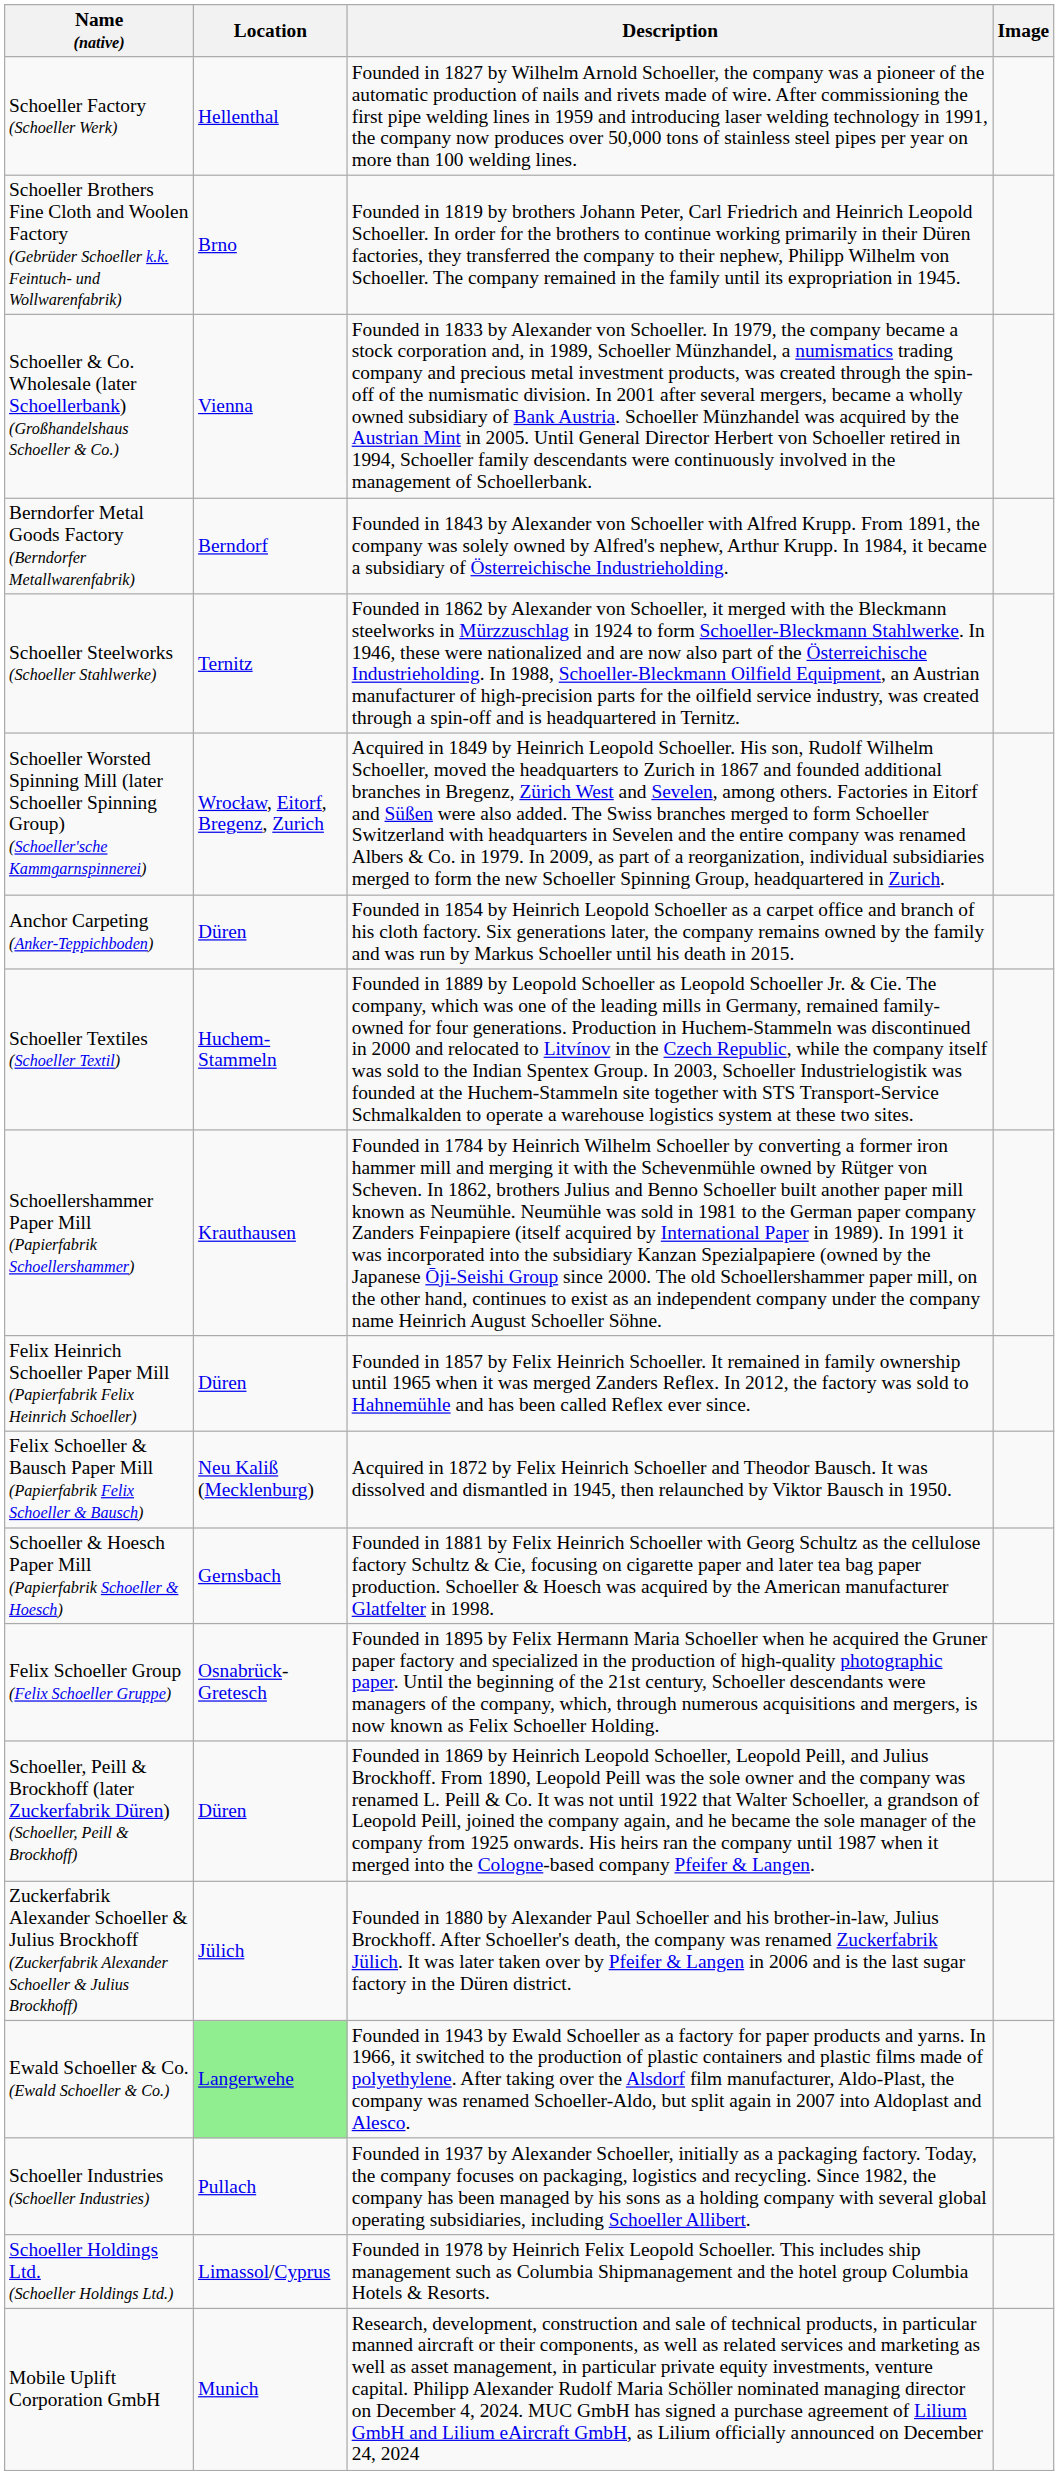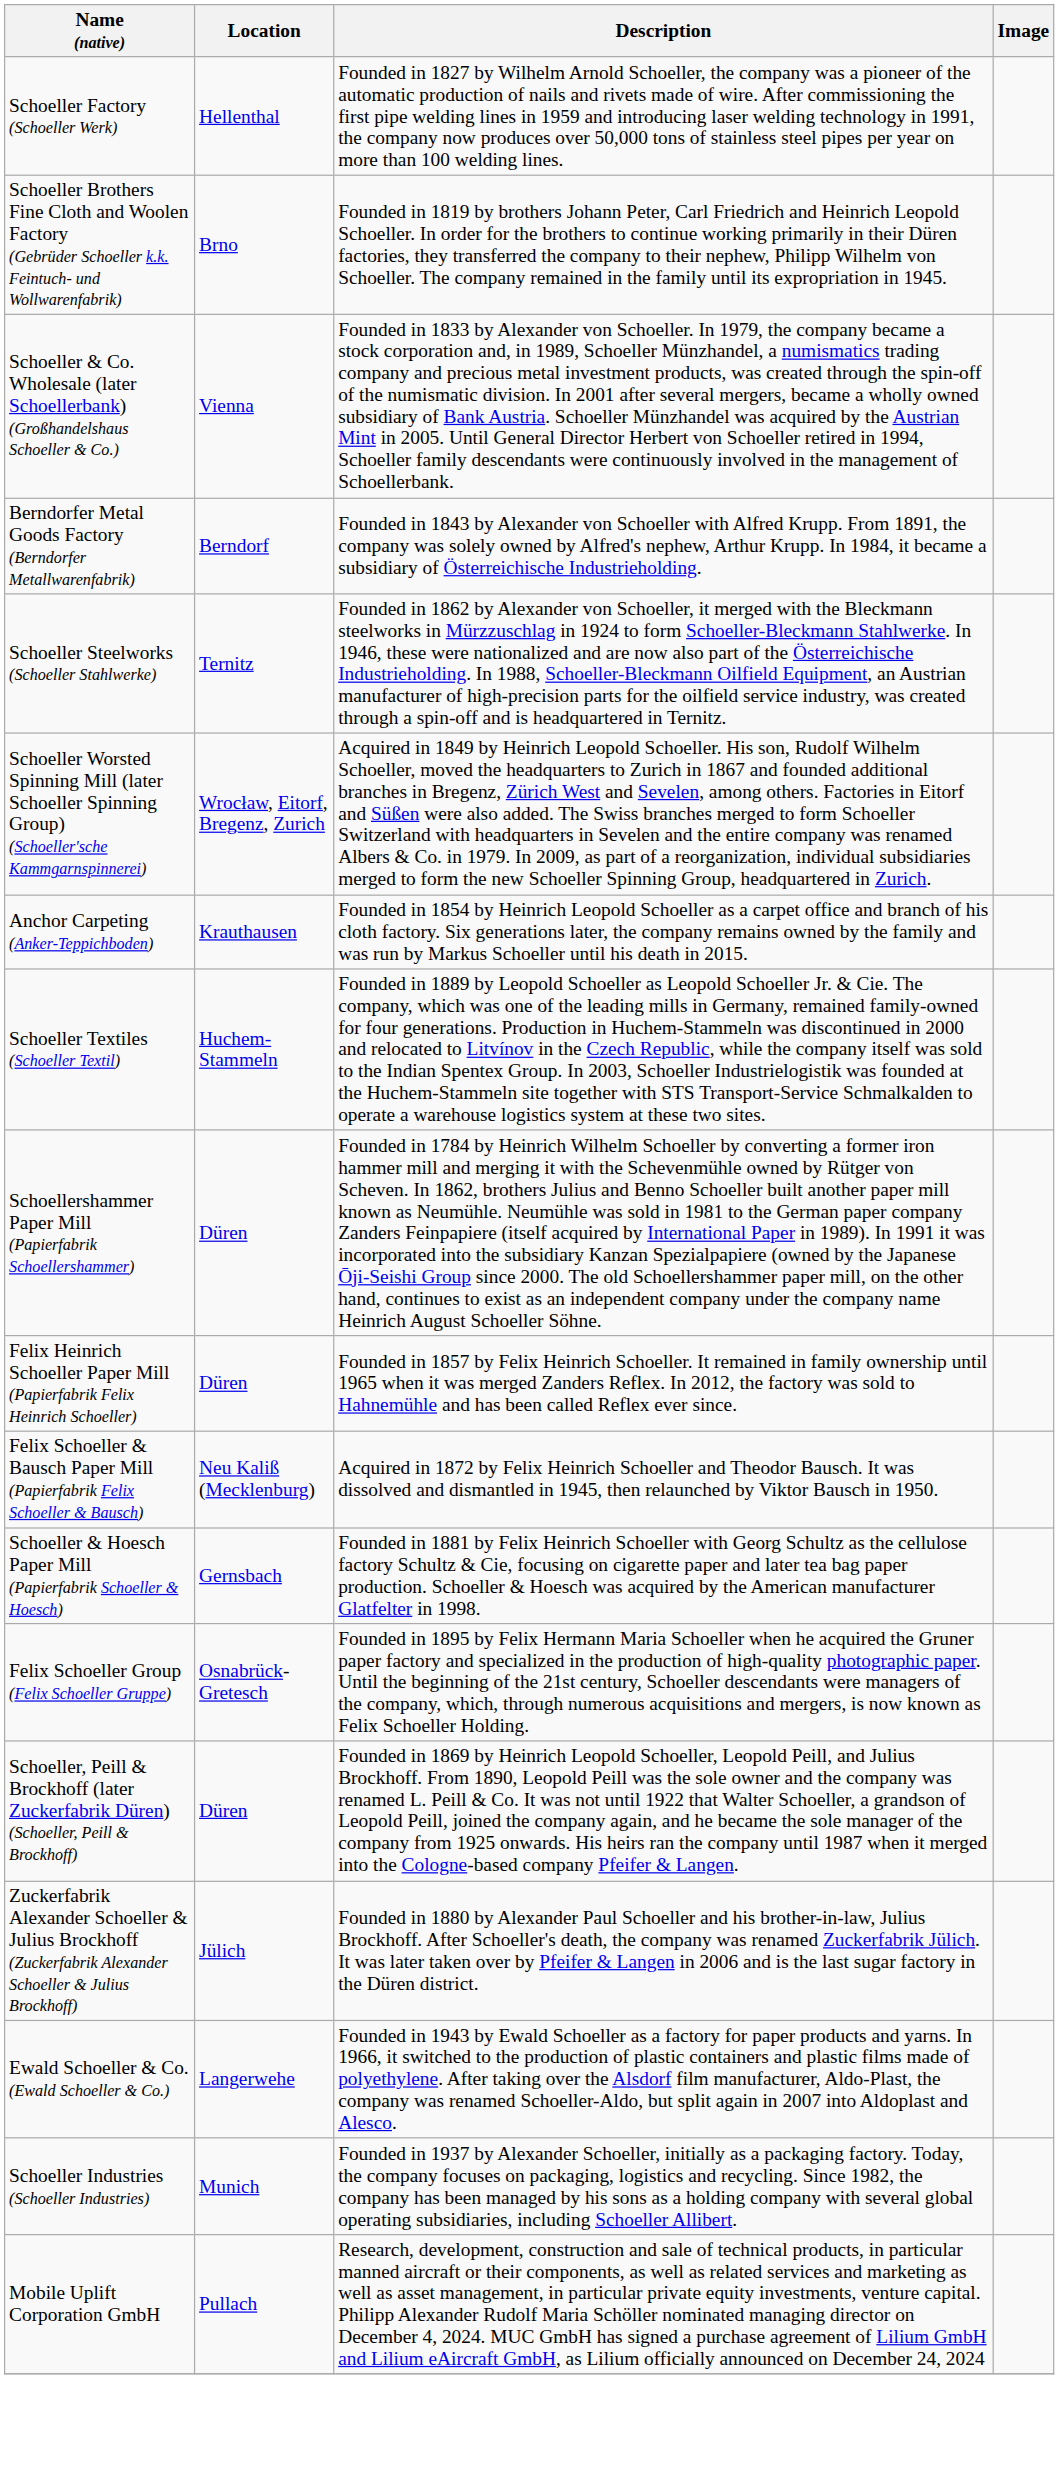 <table class="wikitable sortable">
 <tr>
 <th>Name <br><small><em>(native)</em></small></th>
 <th>Location</th>
 <th>Description</th>
 <th>Image</th>
 </tr>
 <tr>
 <td>Schoeller Factory <br><small><em>(Schoeller Werk)</em></small></td>
 <td><a href='#'>Hellenthal</a></td>
 <td>Founded in 1827 by Wilhelm Arnold Schoeller, the company was a pioneer of the automatic production of nails and rivets made of wire. After commissioning the first pipe welding lines in 1959 and introducing laser welding technology in 1991, the company now produces over 50,000 tons of stainless steel pipes per year on more than 100 welding lines.</td>
 <td></td>
 </tr>
 <tr>
 <td>Schoeller Brothers Fine Cloth and Woolen Factory <br><small><em>(Gebrüder Schoeller <a href='#'>k.k.</a> Feintuch- und Wollwarenfabrik)</em></small></td>
 <td><a href='#'>Brno</a></td>
 <td>Founded in 1819 by brothers Johann Peter, Carl Friedrich and Heinrich Leopold Schoeller. In order for the brothers to continue working primarily in their Düren factories, they transferred the company to their nephew, Philipp Wilhelm von Schoeller. The company remained in the family until its expropriation in 1945.</td>
 <td></td>
 </tr>
 <tr>
 <td>Schoeller & Co. Wholesale (later <a href='#'>Schoellerbank</a>)<br><small><em>(Großhandelshaus Schoeller & Co.)</em></small></td>
 <td><a href='#'>Vienna</a></td>
 <td>Founded in 1833 by Alexander von Schoeller. In 1979, the company became a stock corporation and, in 1989, Schoeller Münzhandel, a <a href='#'>numismatics</a> trading company and precious metal investment products, was created through the spin-off of the numismatic division. In 2001 after several mergers, became a wholly owned subsidiary of <a href='#'>Bank Austria</a>. Schoeller Münzhandel was acquired by the <a href='#'>Austrian Mint</a> in 2005. Until General Director Herbert von Schoeller retired in 1994, Schoeller family descendants were continuously involved in the management of Schoellerbank.</td>
 <td></td>
 </tr>
 <tr>
 <td>Berndorfer Metal Goods Factory<br><small><em>(Berndorfer Metallwarenfabrik)</em></small></td>
 <td><a href='#'>Berndorf</a></td>
 <td>Founded in 1843 by Alexander von Schoeller with Alfred Krupp. From 1891, the company was solely owned by Alfred's nephew, Arthur Krupp. In 1984, it became a subsidiary of <a href='#'>Österreichische Industrieholding</a>.</td>
 <td></td>
 </tr>
 <tr>
 <td>Schoeller Steelworks<br><small><em>(Schoeller Stahlwerke)</em></small></td>
 <td><a href='#'>Ternitz</a></td>
 <td>Founded in 1862 by Alexander von Schoeller, it merged with the Bleckmann steelworks in <a href='#'>Mürzzuschlag</a> in 1924 to form <a href='#'>Schoeller-Bleckmann Stahlwerke</a>. In 1946, these were nationalized and are now also part of the <a href='#'>Österreichische Industrieholding</a>. In 1988, <a href='#'>Schoeller-Bleckmann Oilfield Equipment</a>, an Austrian manufacturer of high-precision parts for the oilfield service industry, was created through a spin-off and is headquartered in Ternitz.</td>
 <td></td>
 </tr>
 <tr>
 <td>Schoeller Worsted Spinning Mill (later Schoeller Spinning Group)<br><small><em>(<a href='#'>Schoeller'sche Kammgarnspinnerei</a>)</em></small></td>
 <td><a href='#'>Wrocław</a>, <a href='#'>Eitorf</a>, <a href='#'>Bregenz</a>, <a href='#'>Zurich</a></td>
 <td>Acquired in 1849 by Heinrich Leopold Schoeller. His son, Rudolf Wilhelm Schoeller, moved the headquarters to Zurich in 1867 and founded additional branches in Bregenz, <a href='#'>Zürich West</a> and <a href='#'>Sevelen</a>, among others. Factories in Eitorf and <a href='#'>Süßen</a> were also added. The Swiss branches merged to form Schoeller Switzerland with headquarters in Sevelen and the entire company was renamed Albers & Co. in 1979. In 2009, as part of a reorganization, individual subsidiaries merged to form the new Schoeller Spinning Group, headquartered in <a href='#'>Zurich</a>.</td>
 <td></td>
 </tr>
 <tr>
 <td>Anchor Carpeting<br><small><em>(<a href='#'>Anker-Teppichboden</a>)</em></small></td>
-<td><a href='#'>Düren</a></td>
+<td><a href='#'>Krauthausen</a></td>
 <td>Founded in 1854 by Heinrich Leopold Schoeller as a carpet office and branch of his cloth factory. Six generations later, the company remains owned by the family and was run by Markus Schoeller until his death in 2015.</td>
 <td></td>
 </tr>
 <tr>
 <td>Schoeller Textiles<br><small><em>(<a href='#'>Schoeller Textil</a>)</em></small></td>
 <td><a href='#'>Huchem-Stammeln</a></td>
 <td>Founded in 1889 by Leopold Schoeller as Leopold Schoeller Jr. & Cie. The company, which was one of the leading mills in Germany, remained family-owned for four generations. Production in Huchem-Stammeln was discontinued in 2000 and relocated to <a href='#'>Litvínov</a> in the <a href='#'>Czech Republic</a>, while the company itself was sold to the Indian Spentex Group. In 2003, Schoeller Industrielogistik was founded at the Huchem-Stammeln site together with STS Transport-Service Schmalkalden to operate a warehouse logistics system at these two sites.</td>
 <td></td>
 </tr>
 <tr>
 <td>Schoellershammer Paper Mill<br><small><em>(Papierfabrik <a href='#'>Schoellershammer</a>)</em></small></td>
-<td><a href='#'>Krauthausen</a></td>
+<td><a href='#'>Düren</a></td>
 <td>Founded in 1784 by Heinrich Wilhelm Schoeller by converting a former iron hammer mill and merging it with the Schevenmühle owned by Rütger von Scheven. In 1862, brothers Julius and Benno Schoeller built another paper mill known as Neumühle. Neumühle was sold in 1981 to the German paper company Zanders Feinpapiere (itself acquired by <a href='#'>International Paper</a> in 1989). In 1991 it was incorporated into the subsidiary Kanzan Spezialpapiere (owned by the Japanese <a href='#'>Ōji-Seishi Group</a> since 2000. The old Schoellershammer paper mill, on the other hand, continues to exist as an independent company under the company name Heinrich August Schoeller Söhne.</td>
 <td></td>
 </tr>
 <tr>
 <td>Felix Heinrich Schoeller Paper Mill<br><small><em>(Papierfabrik Felix Heinrich Schoeller)</em></small></td>
 <td><a href='#'>Düren</a></td>
 <td>Founded in 1857 by Felix Heinrich Schoeller. It remained in family ownership until 1965 when it was merged Zanders Reflex. In 2012, the factory was sold to <a href='#'>Hahnemühle</a> and has been called Reflex ever since.</td>
 <td></td>
 </tr>
 <tr>
 <td>Felix Schoeller & Bausch Paper Mill<br><small><em>(Papierfabrik <a href='#'>Felix Schoeller & Bausch</a>)</em></small></td>
 <td><a href='#'>Neu Kaliß</a> (<a href='#'>Mecklenburg</a>)</td>
 <td>Acquired in 1872 by Felix Heinrich Schoeller and Theodor Bausch. It was dissolved and dismantled in 1945, then relaunched by Viktor Bausch in 1950.</td>
 <td></td>
 </tr>
 <tr>
 <td>Schoeller & Hoesch Paper Mill<br><small><em>(Papierfabrik <a href='#'>Schoeller & Hoesch</a>)</em></small></td>
 <td><a href='#'>Gernsbach</a></td>
 <td>Founded in 1881 by Felix Heinrich Schoeller with Georg Schultz as the cellulose factory Schultz & Cie, focusing on cigarette paper and later tea bag paper production. Schoeller & Hoesch was acquired by the American manufacturer <a href='#'>Glatfelter</a> in 1998.</td>
 <td></td>
 </tr>
 <tr>
 <td>Felix Schoeller Group<br><small><em>(<a href='#'>Felix Schoeller Gruppe</a>)</em></small></td>
 <td><a href='#'>Osnabrück</a>-<a href='#'>Gretesch</a></td>
 <td>Founded in 1895 by Felix Hermann Maria Schoeller when he acquired the Gruner paper factory and specialized in the production of high-quality <a href='#'>photographic paper</a>. Until the beginning of the 21st century, Schoeller descendants were managers of the company, which, through numerous acquisitions and mergers, is now known as Felix Schoeller Holding.</td>
 <td></td>
 </tr>
 <tr>
 <td>Schoeller, Peill & Brockhoff (later <a href='#'>Zuckerfabrik Düren</a>)<br><small><em>(Schoeller, Peill & Brockhoff)</em></small></td>
 <td><a href='#'>Düren</a></td>
 <td>Founded in 1869 by Heinrich Leopold Schoeller, Leopold Peill, and Julius Brockhoff. From 1890, Leopold Peill was the sole owner and the company was renamed L. Peill & Co. It was not until 1922 that Walter Schoeller, a grandson of Leopold Peill, joined the company again, and he became the sole manager of the company from 1925 onwards. His heirs ran the company until 1987 when it merged into the <a href='#'>Cologne</a>-based company <a href='#'>Pfeifer & Langen</a>.</td>
 <td></td>
 </tr>
 <tr>
 <td>Zuckerfabrik Alexander Schoeller & Julius Brockhoff <br><small><em>(Zuckerfabrik Alexander Schoeller & Julius Brockhoff)</em></small></td>
 <td><a href='#'>Jülich</a></td>
 <td>Founded in 1880 by Alexander Paul Schoeller and his brother-in-law, Julius Brockhoff. After Schoeller's death, the company was renamed <a href='#'>Zuckerfabrik Jülich</a>. It was later taken over by <a href='#'>Pfeifer & Langen</a> in 2006 and is the last sugar factory in the Düren district.</td>
 <td></td>
 </tr>
 <tr>
 <td>Ewald Schoeller & Co. <br><small><em>(Ewald Schoeller & Co.)</em></small></td>
-<td style="background: lightgreen;"><a href='#'>Langerwehe</a></td>
+<td><a href='#'>Langerwehe</a></td>
 <td>Founded in 1943 by Ewald Schoeller as a factory for paper products and yarns. In 1966, it switched to the production of plastic containers and plastic films made of <a href='#'>polyethylene</a>. After taking over the <a href='#'>Alsdorf</a> film manufacturer, Aldo-Plast, the company was renamed Schoeller-Aldo, but split again in 2007 into Aldoplast and <a href='#'>Alesco</a>.</td>
 <td></td>
 </tr>
 <tr>
 <td>Schoeller Industries <br><small><em>(Schoeller Industries)</em></small></td>
-<td><a href='#'>Pullach</a></td>
+<td><a href='#'>Munich</a></td>
 <td>Founded in 1937 by Alexander Schoeller, initially as a packaging factory. Today, the company focuses on packaging, logistics and recycling. Since 1982, the company has been managed by his sons as a holding company with several global operating subsidiaries, including <a href='#'>Schoeller Allibert</a>.</td>
 <td></td>
 </tr>
 <tr>
-<td><a href='#'>Schoeller Holdings Ltd.</a><br><small><em>(Schoeller Holdings Ltd.)</em></small></td>
-<td><a href='#'>Limassol</a>/<a href='#'>Cyprus</a></td>
-<td>Founded in 1978 by Heinrich Felix Leopold Schoeller. This includes ship management such as Columbia Shipmanagement and the hotel group Columbia Hotels & Resorts.</td>
-<td></td>
-</tr>
-<tr>
 <td>Mobile Uplift Corporation GmbH</td>
-<td><a href='#'>Munich</a></td>
+<td><a href='#'>Pullach</a></td>
 <td>Research, development, construction and sale of technical products, in particular manned aircraft or their components, as well as related services and marketing as well as asset management, in particular private equity investments, venture capital. Philipp Alexander Rudolf Maria Schöller nominated managing director on  December 4, 2024. MUC GmbH has signed a purchase agreement of <a href='#'>Lilium GmbH and Lilium eAircraft GmbH</a>, as Lilium officially announced on December 24, 2024</td>
 <td></td>
 </tr>
 <tr>
 </tr>
 </table>
